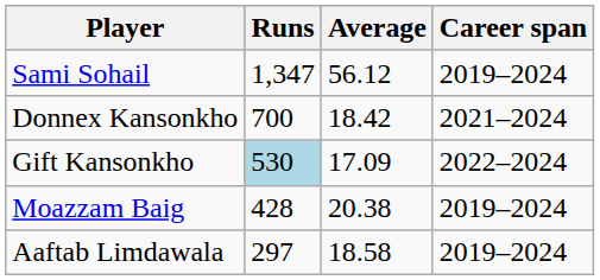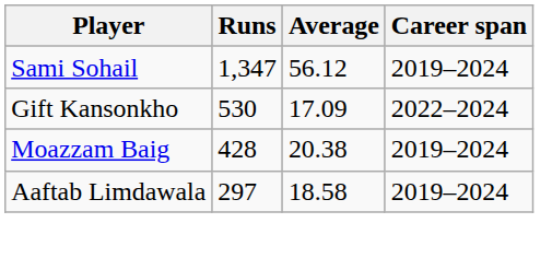 <table class="wikitable">
 <tr>
 <th>Player</th>
 <th>Runs</th>
 <th>Average</th>
 <th>Career span</th>
 </tr>
 <tr>
 <td><a href='#'>Sami Sohail</a></td>
 <td>1,347</td>
 <td>56.12</td>
 <td>2019–2024</td>
 </tr>
 <tr>
-<td>Donnex Kansonkho</td>
-<td>700</td>
-<td>18.42</td>
-<td>2021–2024</td>
-</tr>
-<tr>
 <td>Gift Kansonkho</td>
-<td style="background: lightblue;">530</td>
+<td>530</td>
 <td>17.09</td>
 <td>2022–2024</td>
 </tr>
 <tr>
 <td><a href='#'>Moazzam Baig</a></td>
 <td>428</td>
 <td>20.38</td>
 <td>2019–2024</td>
 </tr>
 <tr>
 <td>Aaftab Limdawala</td>
 <td>297</td>
 <td>18.58</td>
 <td>2019–2024</td>
 </tr>
 </table>
